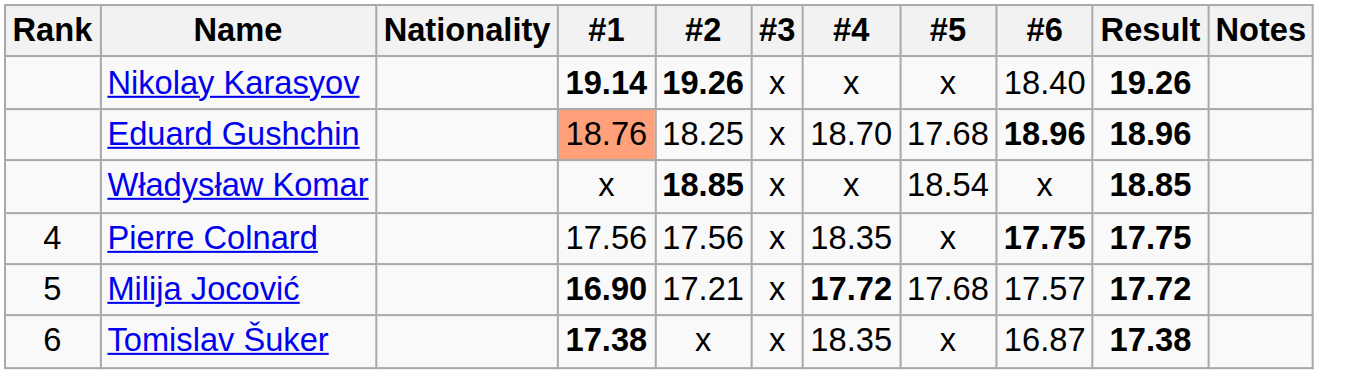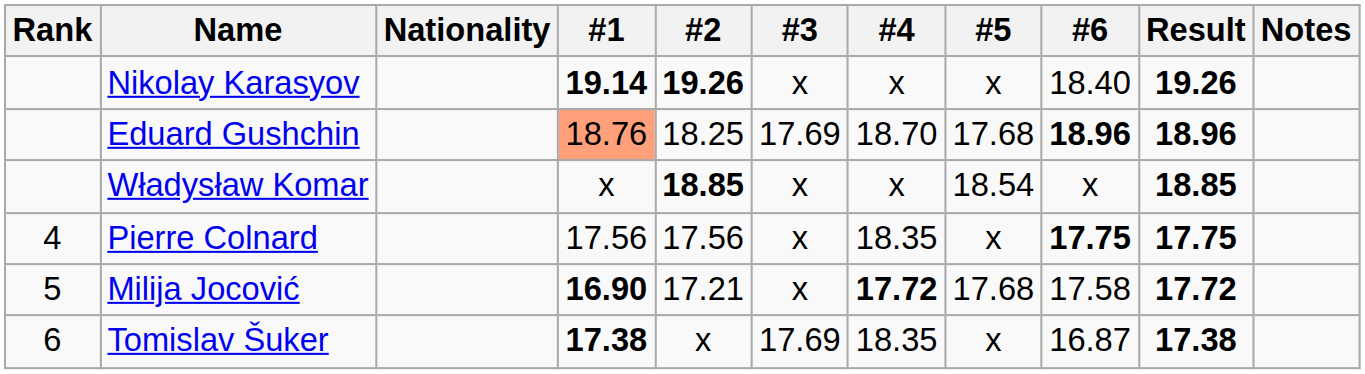 <table class="wikitable sortable" style="text-align:center">
 <tr>
 <th>Rank</th>
 <th>Name</th>
 <th>Nationality</th>
 <th>#1</th>
 <th>#2</th>
 <th>#3</th>
 <th>#4</th>
 <th>#5</th>
 <th>#6</th>
 <th>Result</th>
 <th>Notes</th>
 </tr>
 <tr>
 <td></td>
 <td align="left"><a href='#'>Nikolay Karasyov</a></td>
 <td align=left></td>
 <td><strong>19.14</strong></td>
 <td><strong>19.26</strong></td>
 <td>x</td>
 <td>x</td>
 <td>x</td>
 <td>18.40</td>
 <td><strong>19.26</strong></td>
 <td></td>
 </tr>
 <tr>
 <td></td>
 <td align="left"><a href='#'>Eduard Gushchin</a></td>
 <td align=left></td>
 <td style="background: lightsalmon;">18.76</td>
 <td>18.25</td>
-<td>x</td>
+<td>17.69</td>
 <td>18.70</td>
 <td>17.68</td>
 <td><strong>18.96</strong></td>
 <td><strong>18.96</strong></td>
 <td></td>
 </tr>
 <tr>
 <td></td>
 <td align="left"><a href='#'>Władysław Komar</a></td>
 <td align=left></td>
 <td>x</td>
 <td><strong>18.85</strong></td>
 <td>x</td>
 <td>x</td>
 <td>18.54</td>
 <td>x</td>
 <td><strong>18.85</strong></td>
 <td></td>
 </tr>
 <tr>
 <td>4</td>
 <td align="left"><a href='#'>Pierre Colnard</a></td>
 <td align=left></td>
 <td>17.56</td>
 <td>17.56</td>
 <td>x</td>
 <td>18.35</td>
 <td>x</td>
 <td><strong>17.75</strong></td>
 <td><strong>17.75</strong></td>
 <td></td>
 </tr>
 <tr>
 <td>5</td>
 <td align="left"><a href='#'>Milija Jocović</a></td>
 <td align=left></td>
 <td><strong>16.90</strong></td>
 <td>17.21</td>
 <td>x</td>
 <td><strong>17.72</strong></td>
 <td>17.68</td>
-<td>17.57</td>
+<td>17.58</td>
 <td><strong>17.72</strong></td>
 <td></td>
 </tr>
 <tr>
 <td>6</td>
 <td align="left"><a href='#'>Tomislav Šuker</a></td>
 <td align=left></td>
 <td><strong>17.38</strong></td>
 <td>x</td>
-<td>x</td>
+<td>17.69</td>
 <td>18.35</td>
 <td>x</td>
 <td>16.87</td>
 <td><strong>17.38</strong></td>
 <td></td>
 </tr>
 </table>
